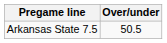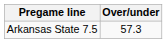 <table class="wikitable">
 <tr align="center">
 <th style=>Pregame line</th>
 <th style=>Over/under</th>
 </tr>
 <tr align="center">
 <td>Arkansas State 7.5</td>
-<td>50.5</td>
+<td>57.3</td>
 </tr>
 </table>
